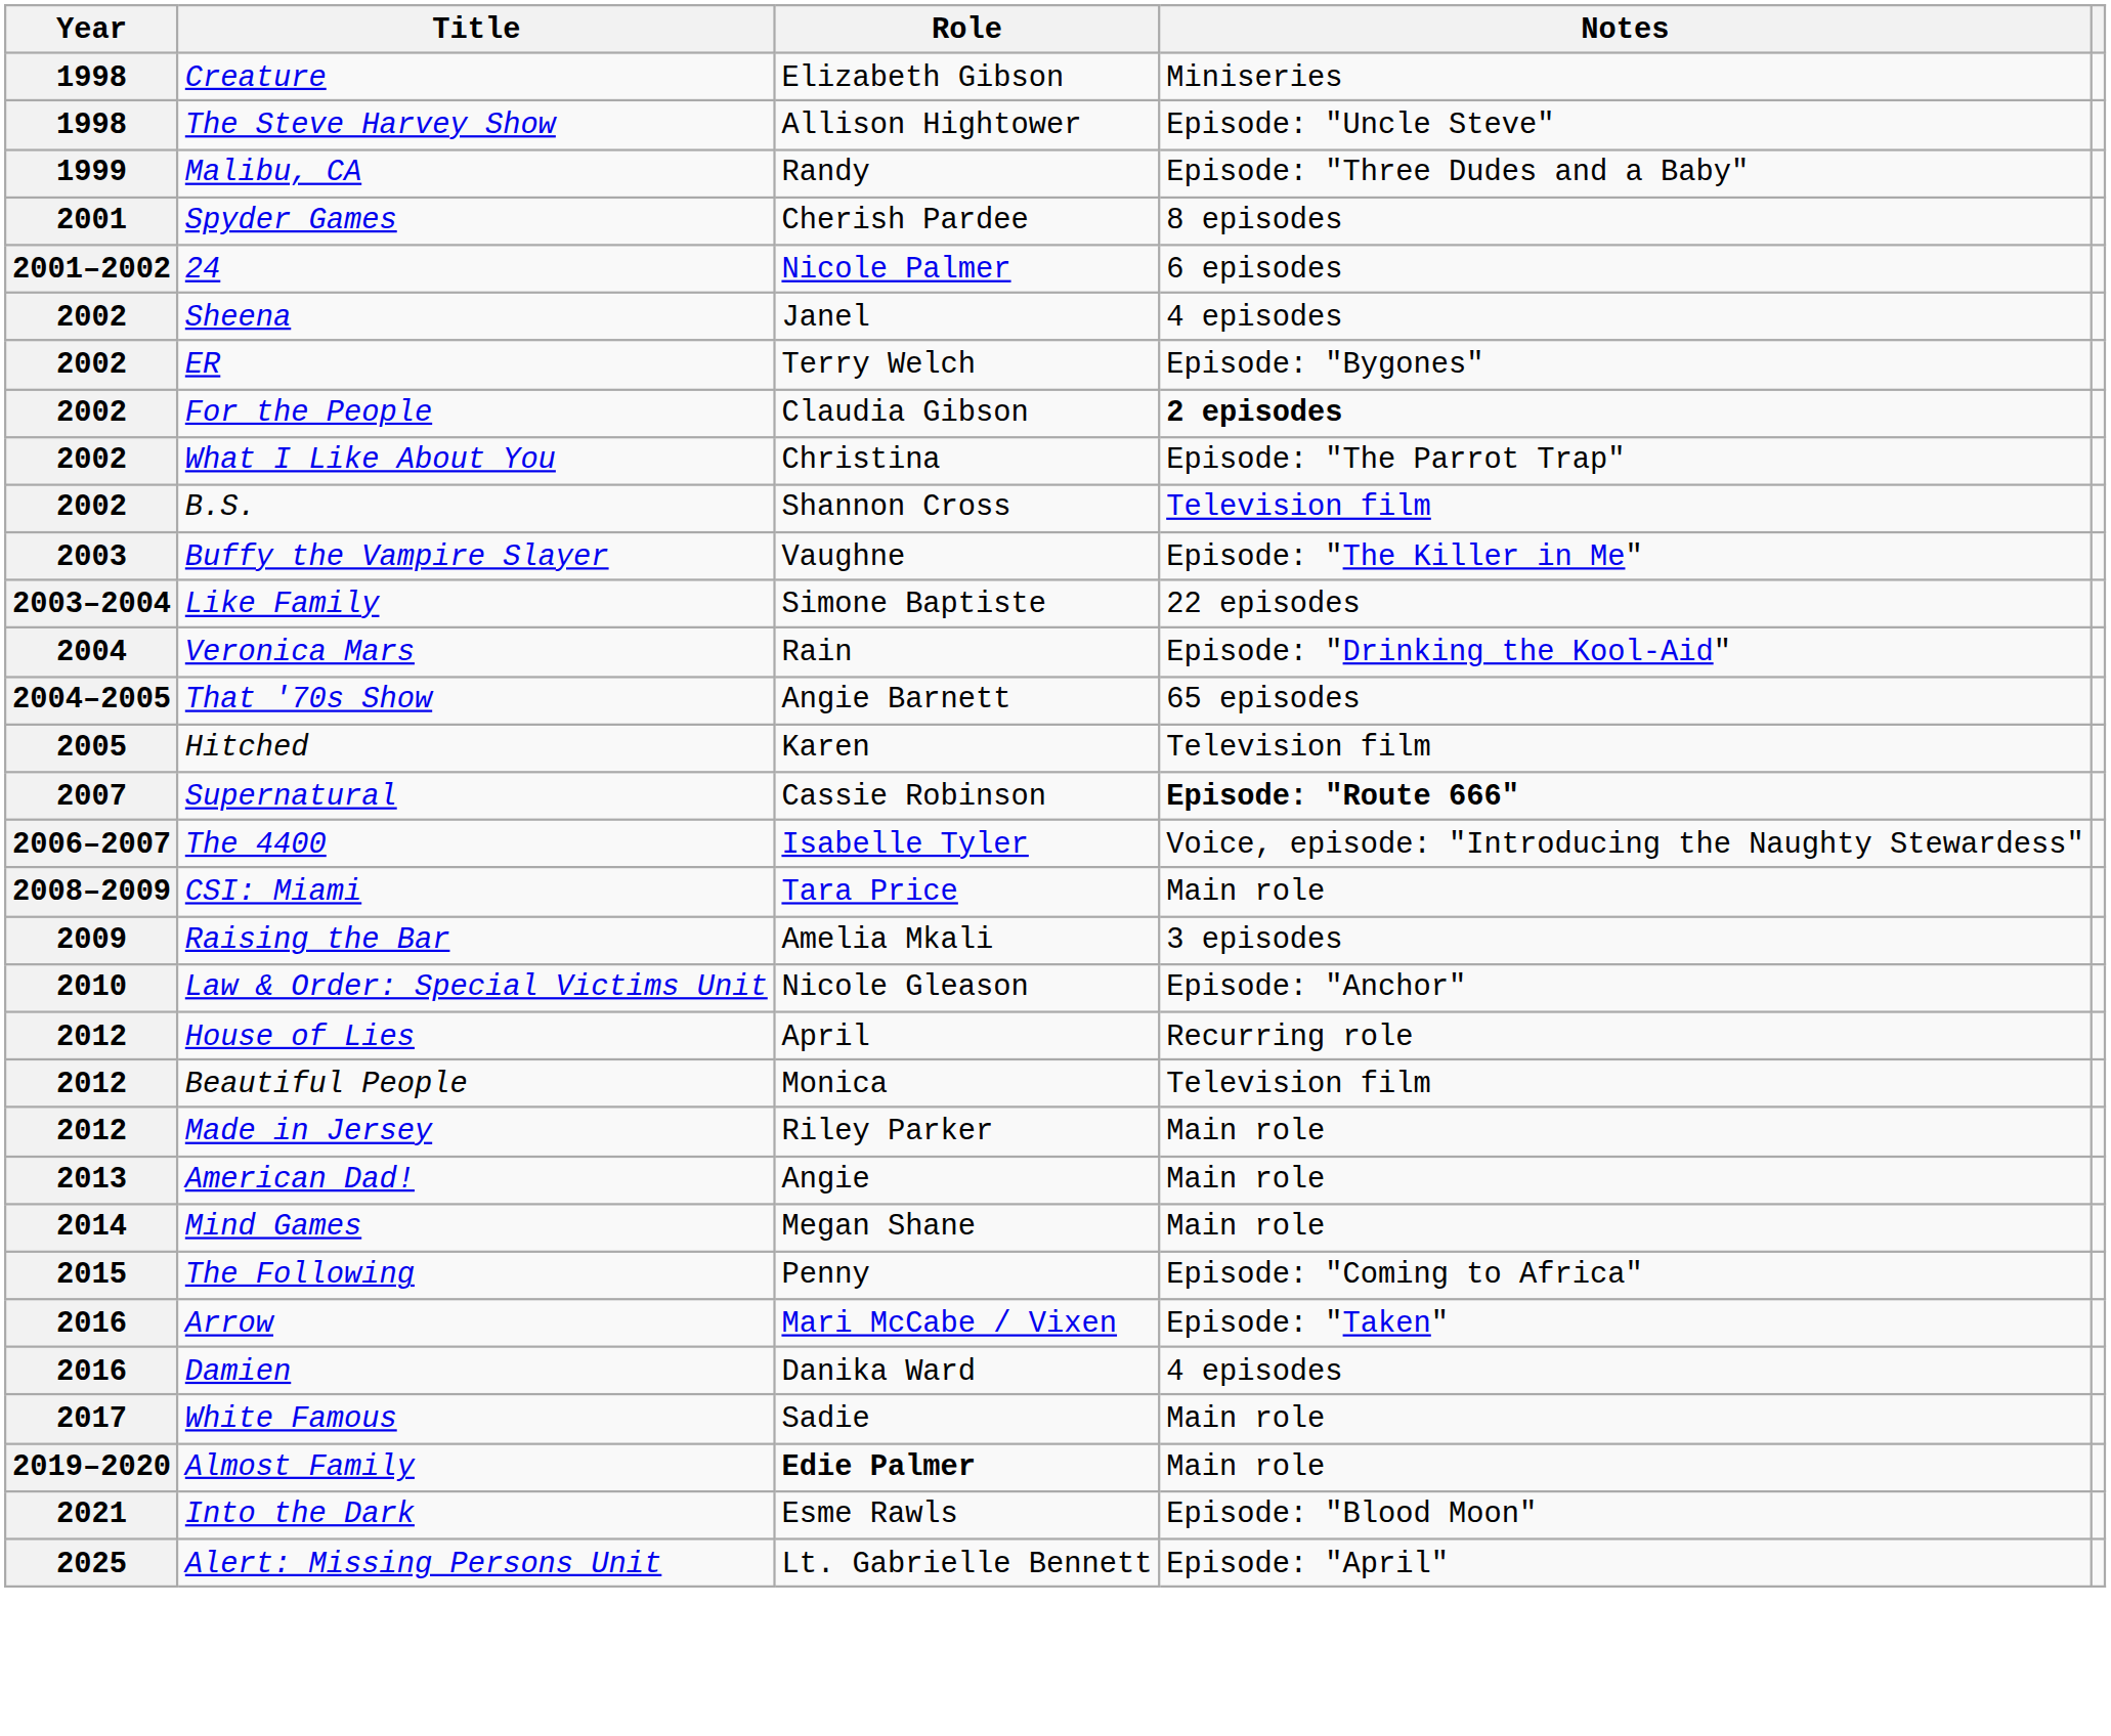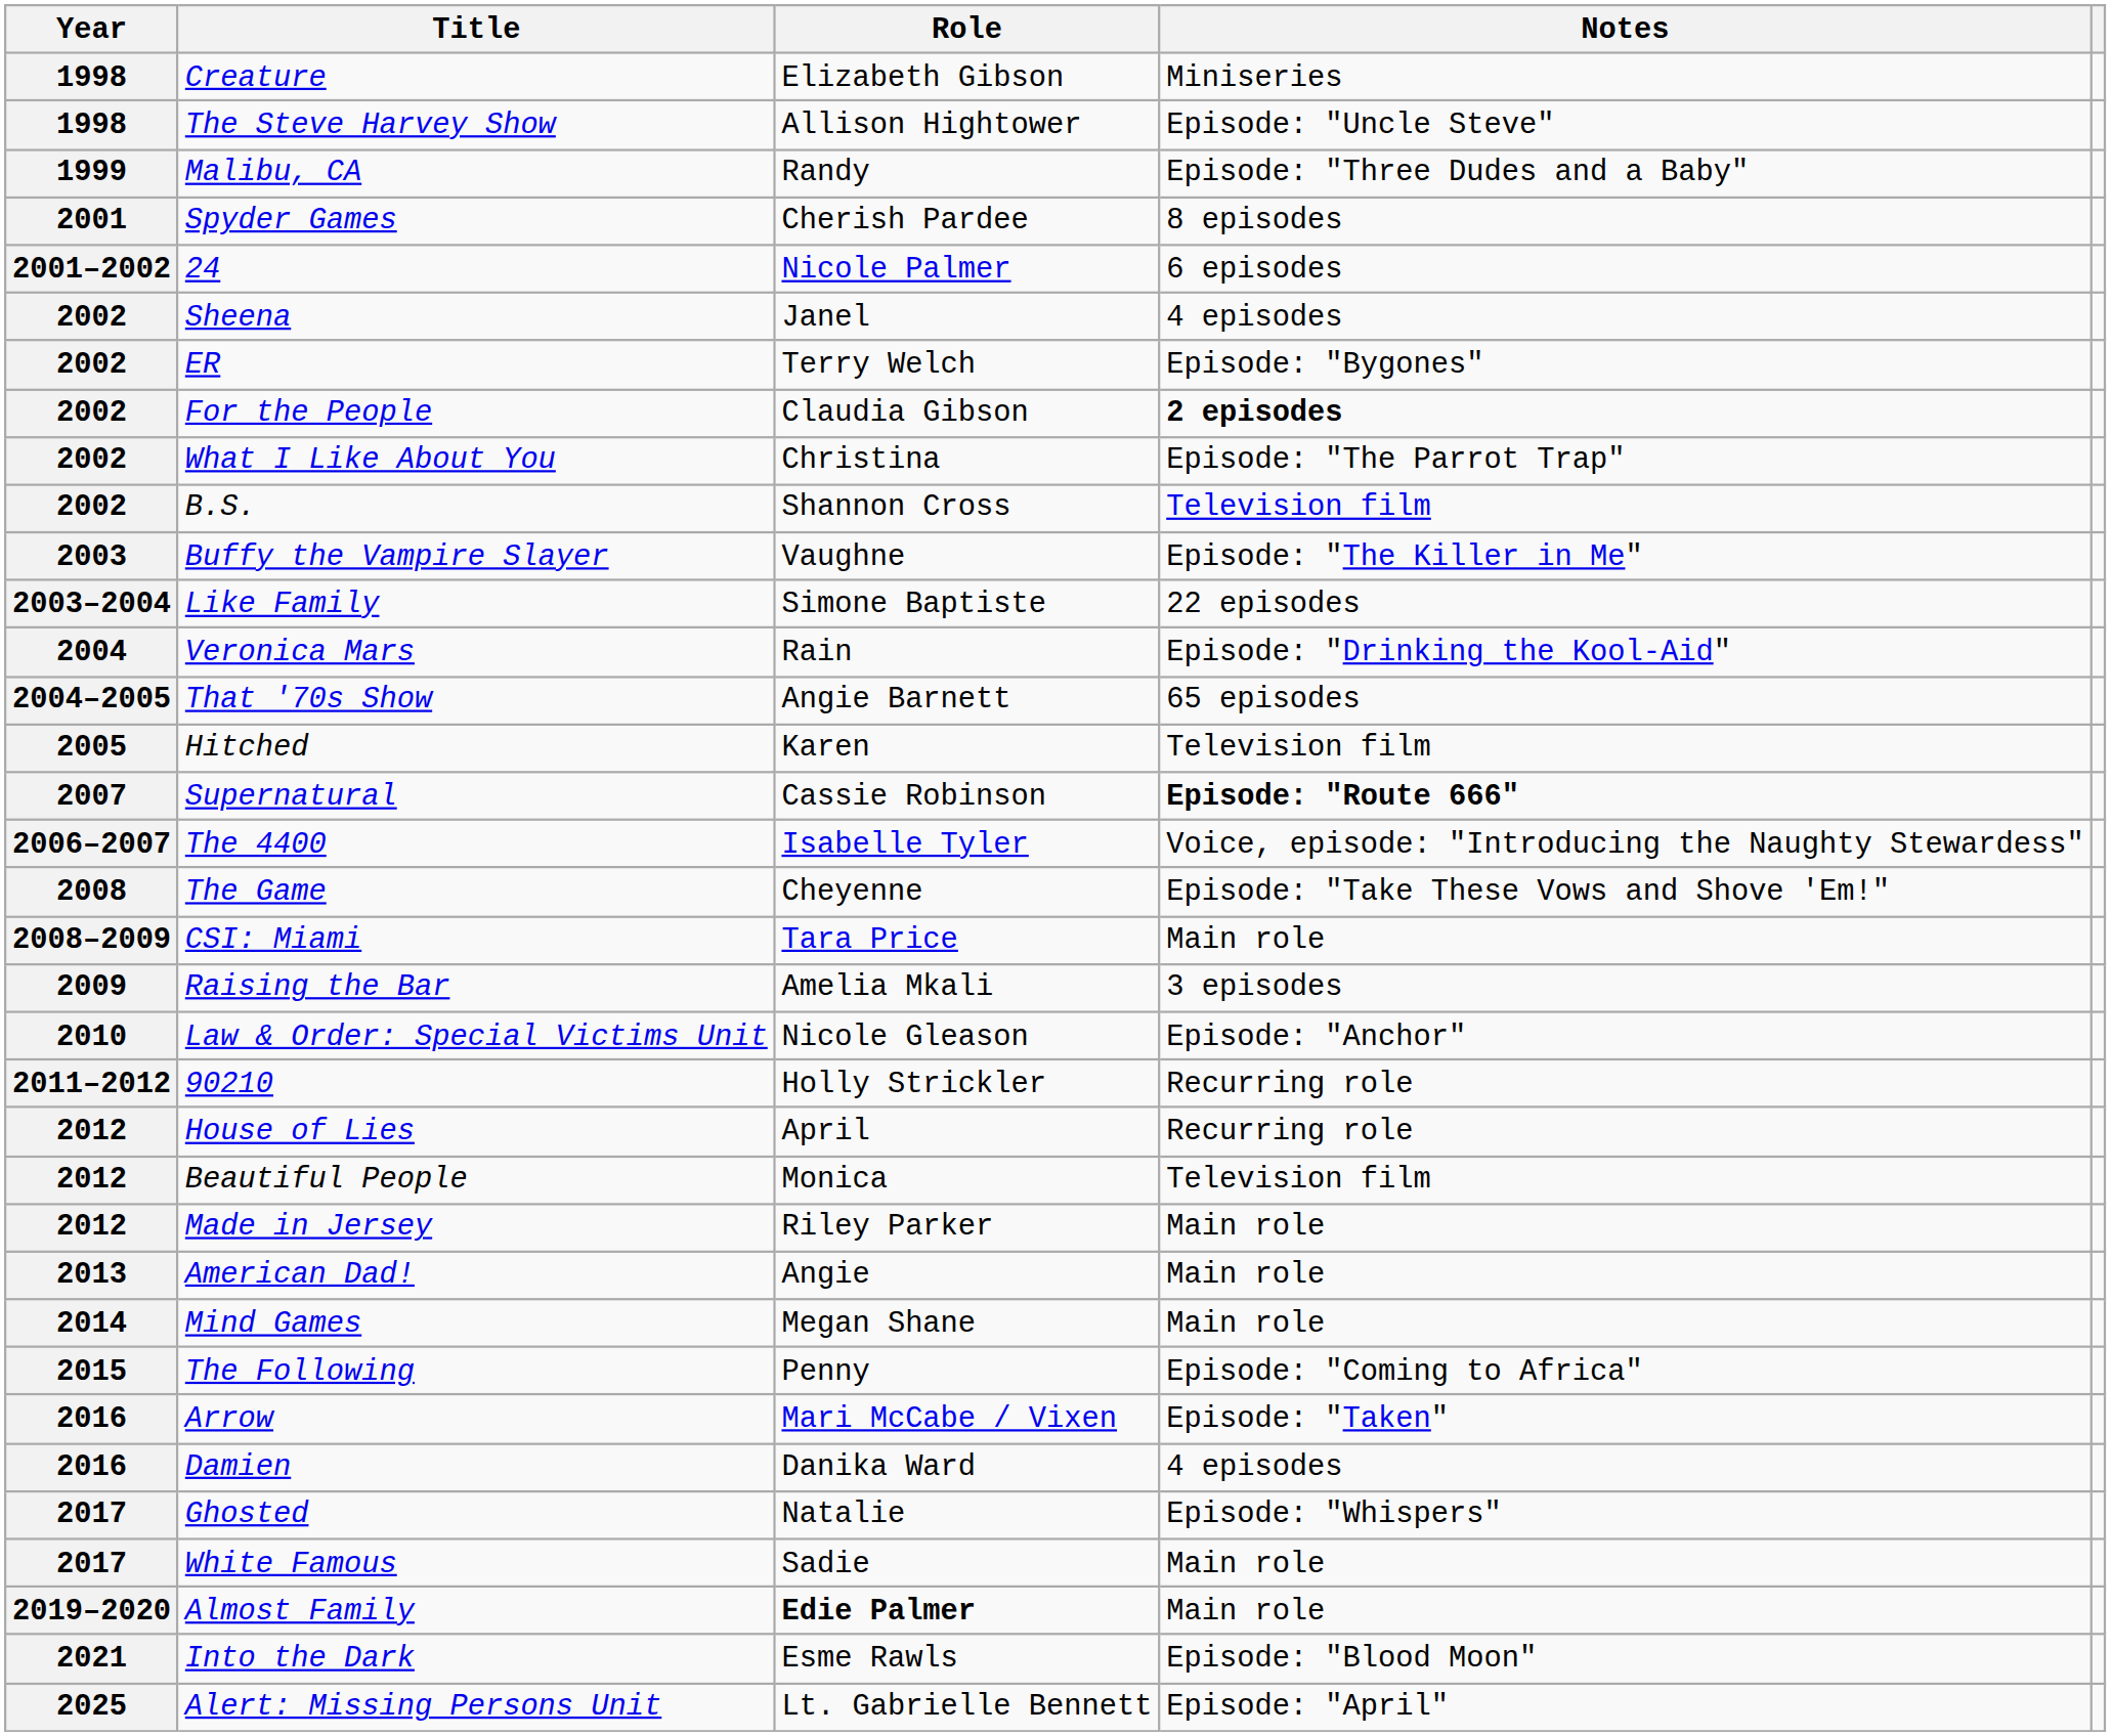 <table class="wikitable sortable plainrowheaders">
 <tr>
 <th>Year</th>
 <th>Title</th>
 <th>Role</th>
 <th class="unsortable">Notes</th>
 <th class="unsortable"></th>
 </tr>
 <tr>
 <th scope="row">1998</th>
 <td><em><a href='#'>Creature</a></em></td>
 <td>Elizabeth Gibson</td>
 <td>Miniseries</td>
 <td style="text-align:center;"></td>
 </tr>
 <tr>
 <th scope="row">1998</th>
 <td data-sort-value="Steve Harvey Show, The"><em><a href='#'>The Steve Harvey Show</a></em></td>
 <td>Allison Hightower</td>
 <td>Episode: "Uncle Steve"</td>
 <td style="text-align:center;"></td>
 </tr>
 <tr>
 <th scope="row">1999</th>
 <td><em><a href='#'>Malibu, CA</a></em></td>
 <td>Randy</td>
 <td>Episode: "Three Dudes and a Baby"</td>
 <td style="text-align:center;"></td>
 </tr>
 <tr>
 <th scope="row">2001</th>
 <td><em><a href='#'>Spyder Games</a></em></td>
 <td>Cherish Pardee</td>
 <td>8 episodes</td>
 <td style="text-align:center;"></td>
 </tr>
 <tr>
 <th scope="row">2001–2002</th>
 <td data-sort-value="Twenty-four"><em><a href='#'>24</a></em></td>
 <td><a href='#'>Nicole Palmer</a></td>
 <td>6 episodes</td>
 <td style="text-align:center;"></td>
 </tr>
 <tr>
 <th scope="row">2002</th>
 <td><em><a href='#'>Sheena</a></em></td>
 <td>Janel</td>
 <td>4 episodes</td>
 <td style="text-align:center;"></td>
 </tr>
 <tr>
 <th scope="row">2002</th>
 <td><em><a href='#'>ER</a></em></td>
 <td>Terry Welch</td>
 <td>Episode: "Bygones"</td>
 <td style="text-align:center;"></td>
 </tr>
 <tr>
 <th scope="row">2002</th>
 <td><em><a href='#'>For the People</a></em></td>
 <td>Claudia Gibson</td>
 <td><strong>2 episodes</strong></td>
 <td style="text-align:center;"></td>
 </tr>
 <tr>
 <th scope="row">2002</th>
 <td><em><a href='#'>What I Like About You</a></em></td>
 <td>Christina</td>
 <td>Episode: "The Parrot Trap"</td>
 <td style="text-align:center;"></td>
 </tr>
 <tr>
 <th scope="row">2002</th>
 <td><em>B.S.</em></td>
 <td>Shannon Cross</td>
 <td><a href='#'>Television film</a></td>
 <td style="text-align:center;"></td>
 </tr>
 <tr>
 <th scope="row">2003</th>
 <td><em><a href='#'>Buffy the Vampire Slayer</a></em></td>
 <td>Vaughne</td>
 <td>Episode: "<a href='#'>The Killer in Me</a>"</td>
 <td style="text-align:center;"></td>
 </tr>
 <tr>
 <th scope="row">2003–2004</th>
 <td><em><a href='#'>Like Family</a></em></td>
 <td>Simone Baptiste</td>
 <td>22 episodes</td>
 <td style="text-align:center;"></td>
 </tr>
 <tr>
 <th scope="row">2004</th>
 <td><em><a href='#'>Veronica Mars</a></em></td>
 <td>Rain</td>
 <td>Episode: "<a href='#'>Drinking the Kool-Aid</a>"</td>
 <td style="text-align:center;"></td>
 </tr>
 <tr>
 <th scope="row">2004–2005</th>
 <td><em><a href='#'>That '70s Show</a></em></td>
 <td>Angie Barnett</td>
 <td>65 episodes</td>
 <td style="text-align:center;"></td>
 </tr>
 <tr>
 <th scope="row">2005</th>
 <td><em>Hitched</em></td>
 <td>Karen</td>
 <td>Television film</td>
 <td style="text-align:center;"></td>
 </tr>
 <tr>
 <th scope="row">2007</th>
 <td><em><a href='#'>Supernatural</a></em></td>
 <td>Cassie Robinson</td>
 <td><strong>Episode: "Route 666"</strong></td>
 <td style="text-align:center;"></td>
 </tr>
 <tr>
 <th scope="row">2006–2007</th>
 <td data-sort-value="Forty-four Hundred, The"><em><a href='#'>The 4400</a></em></td>
 <td><a href='#'>Isabelle Tyler</a></td>
 <td>Voice, episode: "Introducing the Naughty Stewardess"</td>
 <td style="text-align:center;"></td>
 </tr>
 <tr>
+<th scope="row">2008</th>
+<td data-sort-value="Game, The"><em><a href='#'>The Game</a></em></td>
+<td>Cheyenne</td>
+<td>Episode: "Take These Vows and Shove 'Em!"</td>
+<td style="text-align:center;"></td>
+</tr>
+<tr>
 <th scope="row">2008–2009</th>
 <td><em><a href='#'>CSI: Miami</a></em></td>
 <td><a href='#'>Tara Price</a></td>
 <td>Main role</td>
 <td style="text-align:center;"></td>
 </tr>
 <tr>
 <th scope="row">2009</th>
 <td><em><a href='#'>Raising the Bar</a></em></td>
 <td>Amelia Mkali</td>
 <td>3 episodes</td>
 <td style="text-align:center;"></td>
 </tr>
 <tr>
 <th scope="row">2010</th>
 <td><em><a href='#'>Law & Order: Special Victims Unit</a></em></td>
 <td>Nicole Gleason</td>
 <td>Episode: "Anchor"</td>
+<td style="text-align:center;"></td>
+</tr>
+<tr>
+<th scope="row">2011–2012</th>
+<td data-sort-value="Nine Oh Two One Oh"><em><a href='#'>90210</a></em></td>
+<td>Holly Strickler</td>
+<td>Recurring role</td>
 <td style="text-align:center;"></td>
 </tr>
 <tr>
 <th scope="row">2012</th>
 <td><em><a href='#'>House of Lies</a></em></td>
 <td>April</td>
 <td>Recurring role</td>
 <td style="text-align:center;"></td>
 </tr>
 <tr>
 <th scope="row">2012</th>
 <td><em>Beautiful People</em></td>
 <td>Monica</td>
 <td>Television film</td>
 <td style="text-align:center;"></td>
 </tr>
 <tr>
 <th scope="row">2012</th>
 <td><em><a href='#'>Made in Jersey</a></em></td>
 <td>Riley Parker</td>
 <td>Main role</td>
 <td style="text-align:center;"></td>
 </tr>
 <tr>
 <th scope="row">2013</th>
 <td><em><a href='#'>American Dad!</a></em></td>
 <td>Angie</td>
 <td>Main role</td>
 <td style="text-align:center;"></td>
 </tr>
 <tr>
 <th scope="row">2014</th>
 <td><em><a href='#'>Mind Games</a></em></td>
 <td>Megan Shane</td>
 <td>Main role</td>
 <td style="text-align:center;"></td>
 </tr>
 <tr>
 <th scope="row">2015</th>
 <td data-sort-value="Following, The"><em><a href='#'>The Following</a></em></td>
 <td>Penny</td>
 <td>Episode: "Coming to Africa"</td>
 <td style="text-align:center;"></td>
 </tr>
 <tr>
 <th scope="row">2016</th>
 <td><em><a href='#'>Arrow</a></em></td>
 <td><a href='#'>Mari McCabe / Vixen</a></td>
 <td>Episode: "<a href='#'>Taken</a>"</td>
 <td style="text-align:center;"></td>
 </tr>
 <tr>
 <th scope="row">2016</th>
 <td><em><a href='#'>Damien</a></em></td>
 <td>Danika Ward</td>
 <td>4 episodes</td>
 <td style="text-align:center;"></td>
 </tr>
 <tr>
 <th scope="row">2017</th>
+<td><em><a href='#'>Ghosted</a></em></td>
+<td>Natalie</td>
+<td>Episode: "Whispers"</td>
+<td style="text-align:center;"></td>
+</tr>
+<tr>
+<th scope="row">2017</th>
 <td><em><a href='#'>White Famous</a></em></td>
 <td>Sadie</td>
 <td>Main role</td>
 <td style="text-align:center;"></td>
 </tr>
 <tr>
 <th scope="row">2019–2020</th>
 <td><em><a href='#'>Almost Family</a></em></td>
 <td><strong>Edie Palmer</strong></td>
 <td>Main role</td>
 <td style="text-align:center;"></td>
 </tr>
 <tr>
 <th scope="row">2021</th>
 <td><em><a href='#'>Into the Dark</a></em></td>
 <td>Esme Rawls</td>
 <td>Episode: "Blood Moon"</td>
 <td style="text-align:center;"></td>
 </tr>
 <tr>
 <th scope="row">2025</th>
 <td><em><a href='#'>Alert: Missing Persons Unit</a></em></td>
 <td>Lt. Gabrielle Bennett</td>
 <td>Episode: "April"</td>
 <td></td>
 </tr>
 </table>
